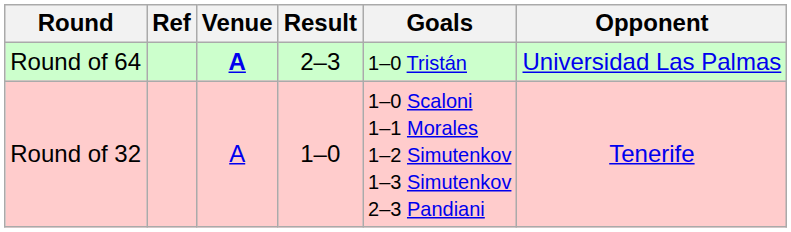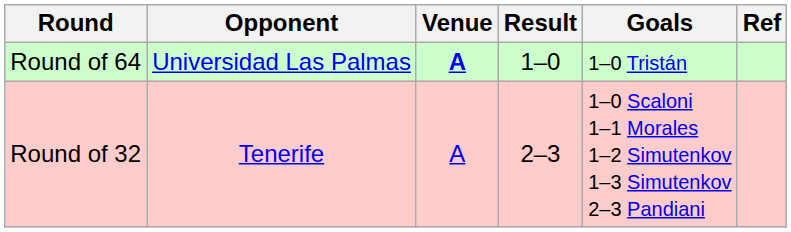 <table class="wikitable" style="font-size:100%; text-align:center">
 <tr>
 <th>Round</th>
-<th>Ref</th>
+<th>Opponent</th>
 <th>Venue</th>
 <th>Result</th>
 <th>Goals</th>
-<th>Opponent</th>
+<th>Ref</th>
 </tr>
 <tr bgcolor= CCFFCC>
 <td>Round of 64</td>
+<td><a href='#'>Universidad Las Palmas</a></td>
+<td><strong><a href='#'>A</a></strong></td>
+<td>1–0</td>
+<td align="left"><small>1–0  <a href='#'>Tristán</a></small></td>
 <td></td>
-<td><strong><a href='#'>A</a></strong></td>
-<td>2–3</td>
-<td align="left"><small>1–0  <a href='#'>Tristán</a></small></td>
-<td><a href='#'>Universidad Las Palmas</a></td>
 </tr>
 <tr bgcolor= FFCCCC>
 <td>Round of 32</td>
+<td><a href='#'>Tenerife</a></td>
+<td><a href='#'>A</a></td>
+<td>2–3</td>
+<td align="left"><small>1–0  <a href='#'>Scaloni</a><br>1–1  <a href='#'>Morales</a><br>1–2  <a href='#'>Simutenkov</a><br>1–3  <a href='#'>Simutenkov</a><br>2–3  <a href='#'>Pandiani</a></small></td>
 <td></td>
-<td><a href='#'>A</a></td>
-<td>1–0</td>
-<td align="left"><small>1–0  <a href='#'>Scaloni</a><br>1–1  <a href='#'>Morales</a><br>1–2  <a href='#'>Simutenkov</a><br>1–3  <a href='#'>Simutenkov</a><br>2–3  <a href='#'>Pandiani</a></small></td>
-<td><a href='#'>Tenerife</a></td>
 </tr>
 </table>
